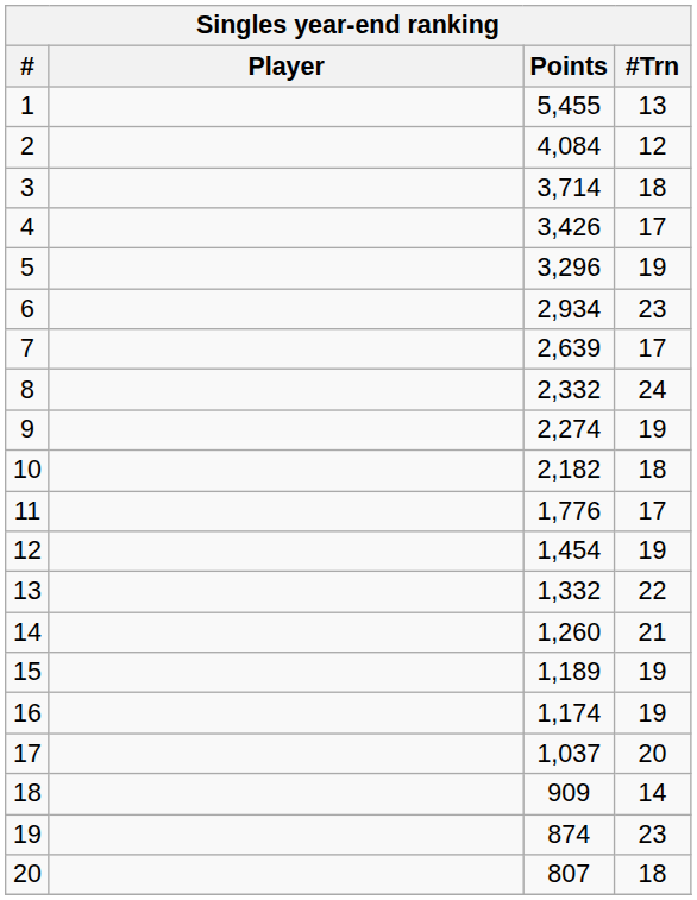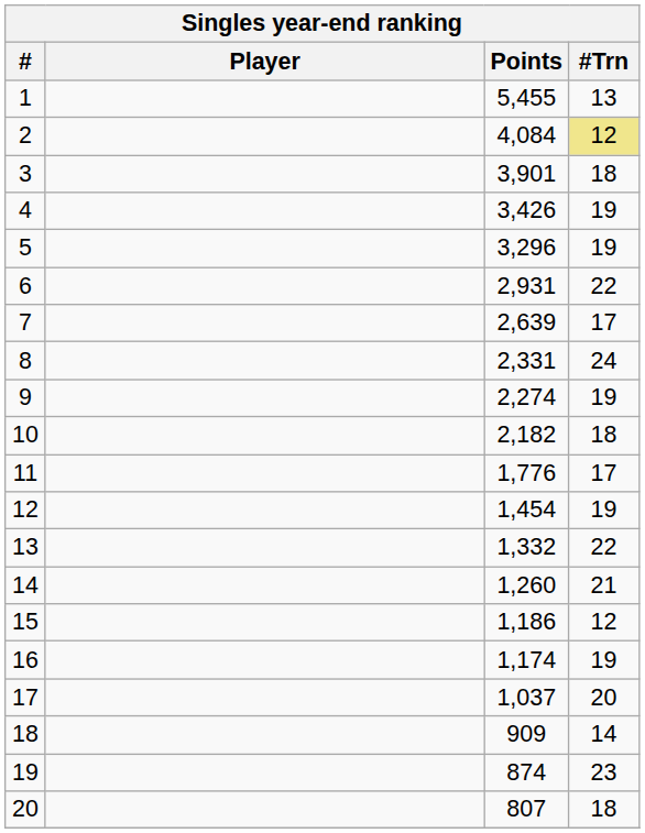 <table class="wikitable">
 <tr>
 <th colspan="4">Singles year-end ranking</th>
 </tr>
 <tr>
 <th width="20">#</th>
 <th width="290">Player</th>
 <th width="50">Points</th>
 <th width=40>#Trn</th>
 </tr>
 <tr align="center">
 <td>1</td>
 <td align="left"></td>
 <td>5,455</td>
 <td>13</td>
 </tr>
 <tr align="center">
 <td>2</td>
 <td align="left"></td>
 <td>4,084</td>
-<td>12</td>
+<td style="background: khaki;">12</td>
 </tr>
 <tr align="center">
 <td>3</td>
 <td align="left"></td>
-<td>3,714</td>
+<td>3,901</td>
 <td>18</td>
 </tr>
 <tr align="center">
 <td>4</td>
 <td align="left"></td>
 <td>3,426</td>
-<td>17</td>
+<td>19</td>
 </tr>
 <tr align="center">
 <td>5</td>
 <td align="left"></td>
 <td>3,296</td>
 <td>19</td>
 </tr>
 <tr align="center">
 <td>6</td>
 <td align="left"></td>
-<td>2,934</td>
-<td>23</td>
+<td>2,931</td>
+<td>22</td>
 </tr>
 <tr align="center">
 <td>7</td>
 <td align="left"></td>
 <td>2,639</td>
 <td>17</td>
 </tr>
 <tr align="center">
 <td>8</td>
 <td align="left"></td>
-<td>2,332</td>
+<td>2,331</td>
 <td>24</td>
 </tr>
 <tr align="center">
 <td>9</td>
 <td align="left"></td>
 <td>2,274</td>
 <td>19</td>
 </tr>
 <tr align="center">
 <td>10</td>
 <td align="left"></td>
 <td>2,182</td>
 <td>18</td>
 </tr>
 <tr align="center">
 <td>11</td>
 <td align="left"></td>
 <td>1,776</td>
 <td>17</td>
 </tr>
 <tr align="center">
 <td>12</td>
 <td align="left"></td>
 <td>1,454</td>
 <td>19</td>
 </tr>
 <tr align="center">
 <td>13</td>
 <td align="left"></td>
 <td>1,332</td>
 <td>22</td>
 </tr>
 <tr align="center">
 <td>14</td>
 <td align="left"></td>
 <td>1,260</td>
 <td>21</td>
 </tr>
 <tr align="center">
 <td>15</td>
 <td align="left"></td>
-<td>1,189</td>
-<td>19</td>
+<td>1,186</td>
+<td>12</td>
 </tr>
 <tr align="center">
 <td>16</td>
 <td align="left"></td>
 <td>1,174</td>
 <td>19</td>
 </tr>
 <tr align="center">
 <td>17</td>
 <td align="left"></td>
 <td>1,037</td>
 <td>20</td>
 </tr>
 <tr align="center">
 <td>18</td>
 <td align="left"></td>
 <td>909</td>
 <td>14</td>
 </tr>
 <tr align="center">
 <td>19</td>
 <td align="left"></td>
 <td>874</td>
 <td>23</td>
 </tr>
 <tr align="center">
 <td>20</td>
 <td align="left"></td>
 <td>807</td>
 <td>18</td>
 </tr>
 <tr align="center">
 </tr>
 </table>
